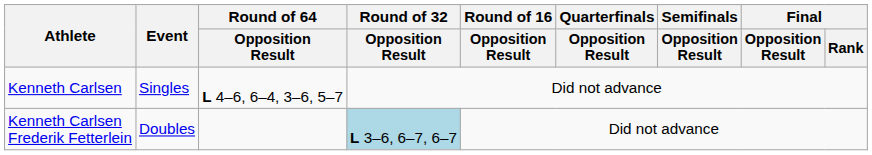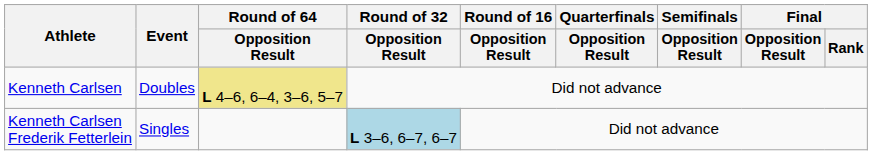 <table class="wikitable" style="font-size:90%">
 <tr>
 <th rowspan="2">Athlete</th>
 <th rowspan="2">Event</th>
 <th>Round of 64</th>
 <th>Round of 32</th>
 <th>Round of 16</th>
 <th>Quarterfinals</th>
 <th>Semifinals</th>
 <th colspan=2>Final</th>
 </tr>
 <tr style="font-size:95%">
 <th>Opposition<br>Result</th>
 <th>Opposition<br>Result</th>
 <th>Opposition<br>Result</th>
 <th>Opposition<br>Result</th>
 <th>Opposition<br>Result</th>
 <th>Opposition<br>Result</th>
 <th>Rank</th>
 </tr>
 <tr align=center>
 <td align=left><a href='#'>Kenneth Carlsen</a></td>
-<td align=left><a href='#'>Singles</a></td>
-<td><br><strong>L</strong> 4–6, 6–4, 3–6, 5–7</td>
+<td align=left><a href='#'>Doubles</a></td>
+<td style="background: khaki;"><br><strong>L</strong> 4–6, 6–4, 3–6, 5–7</td>
 <td colspan=6>Did not advance</td>
 </tr>
 <tr align=center>
 <td align=left><a href='#'>Kenneth Carlsen</a><br><a href='#'>Frederik Fetterlein</a></td>
-<td align=left><a href='#'>Doubles</a></td>
+<td align=left><a href='#'>Singles</a></td>
 <td></td>
 <td style="background: lightblue;"><br><strong>L</strong> 3–6, 6–7, 6–7</td>
 <td colspan=5>Did not advance</td>
 </tr>
 </table>
